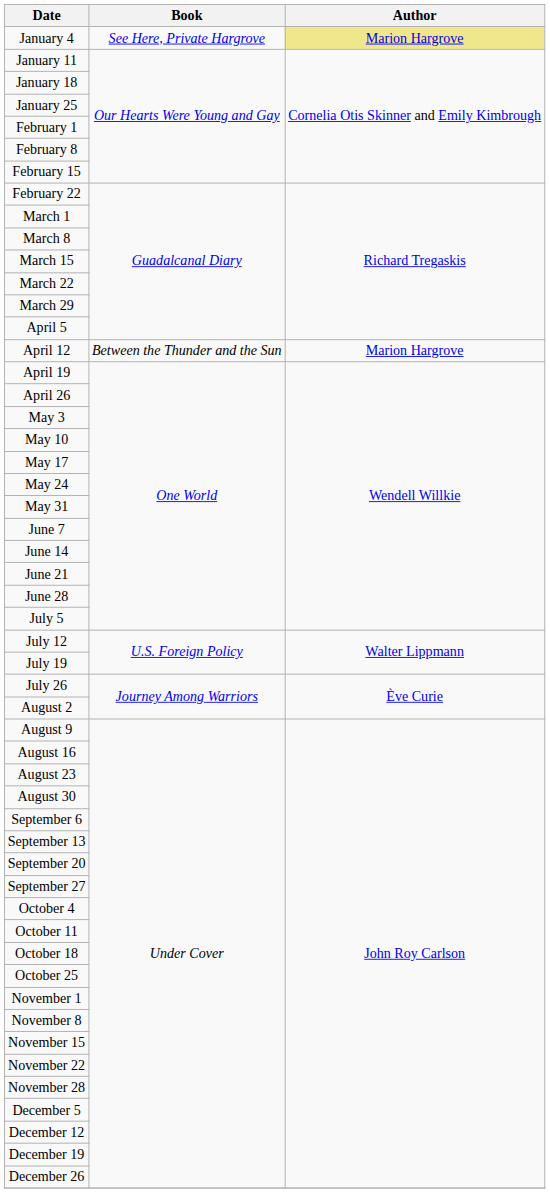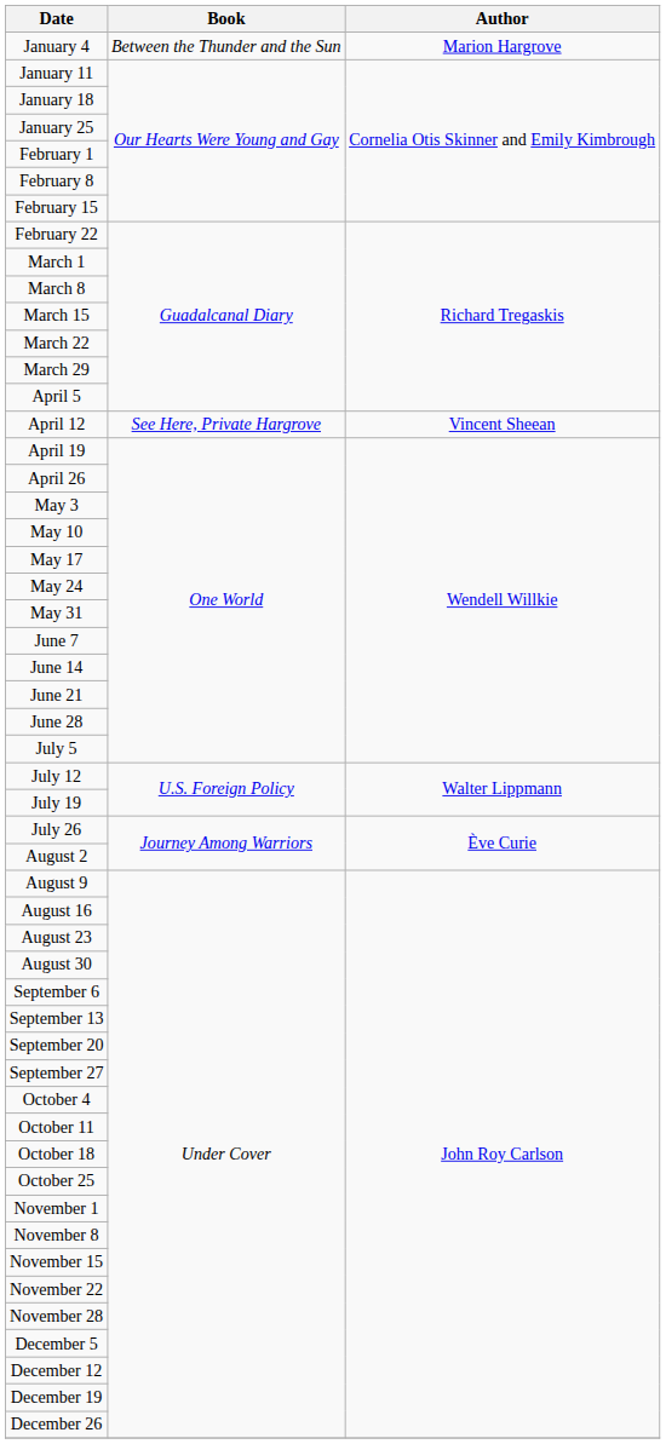 <table class="wikitable sortable" style="text-align: center">
 <tr>
 <th>Date</th>
 <th>Book</th>
 <th>Author</th>
 </tr>
 <tr>
 <td>January 4</td>
-<td><em><a href='#'>See Here, Private Hargrove</a></em></td>
-<td style="background: khaki;"><a href='#'>Marion Hargrove</a></td>
+<td><em>Between the Thunder and the Sun</em></td>
+<td><a href='#'>Marion Hargrove</a></td>
 </tr>
 <tr>
 <td>January 11</td>
 <td rowspan=6><em><a href='#'>Our Hearts Were Young and Gay</a></em></td>
 <td rowspan=6><a href='#'>Cornelia Otis Skinner</a> and <a href='#'>Emily Kimbrough</a></td>
 </tr>
 <tr>
 <td>January 18</td>
 </tr>
 <tr>
 <td>January 25</td>
 </tr>
 <tr>
 <td>February 1</td>
 </tr>
 <tr>
 <td>February 8</td>
 </tr>
 <tr>
 <td>February 15</td>
 </tr>
 <tr>
 <td>February 22</td>
 <td rowspan=7><em><a href='#'>Guadalcanal Diary</a></em></td>
 <td rowspan=7><a href='#'>Richard Tregaskis</a></td>
 </tr>
 <tr>
 <td>March 1</td>
 </tr>
 <tr>
 <td>March 8</td>
 </tr>
 <tr>
 <td>March 15</td>
 </tr>
 <tr>
 <td>March 22</td>
 </tr>
 <tr>
 <td>March 29</td>
 </tr>
 <tr>
 <td>April 5</td>
 </tr>
 <tr>
 <td>April 12</td>
-<td><em>Between the Thunder and the Sun</em></td>
-<td><a href='#'>Marion Hargrove</a></td>
+<td><em><a href='#'>See Here, Private Hargrove</a></em></td>
+<td><a href='#'>Vincent Sheean</a></td>
 </tr>
 <tr>
 <td>April 19</td>
 <td rowspan=12><em><a href='#'>One World</a></em></td>
 <td rowspan=12><a href='#'>Wendell Willkie</a></td>
 </tr>
 <tr>
 <td>April 26</td>
 </tr>
 <tr>
 <td>May 3</td>
 </tr>
 <tr>
 <td>May 10</td>
 </tr>
 <tr>
 <td>May 17</td>
 </tr>
 <tr>
 <td>May 24</td>
 </tr>
 <tr>
 <td>May 31</td>
 </tr>
 <tr>
 <td>June 7</td>
 </tr>
 <tr>
 <td>June 14</td>
 </tr>
 <tr>
 <td>June 21</td>
 </tr>
 <tr>
 <td>June 28</td>
 </tr>
 <tr>
 <td>July 5</td>
 </tr>
 <tr>
 <td>July 12</td>
 <td rowspan=2><em><a href='#'>U.S. Foreign Policy</a></em></td>
 <td rowspan=2><a href='#'>Walter Lippmann</a></td>
 </tr>
 <tr>
 <td>July 19</td>
 </tr>
 <tr>
 <td>July 26</td>
 <td rowspan=2><em><a href='#'>Journey Among Warriors</a></em></td>
 <td rowspan=2><a href='#'>Ève Curie</a></td>
 </tr>
 <tr>
 <td>August 2</td>
 </tr>
 <tr>
 <td>August 9</td>
 <td rowspan=21><em>Under Cover</em></td>
 <td rowspan=21><a href='#'>John Roy Carlson</a></td>
 </tr>
 <tr>
 <td>August 16</td>
 </tr>
 <tr>
 <td>August 23</td>
 </tr>
 <tr>
 <td>August 30</td>
 </tr>
 <tr>
 <td>September 6</td>
 </tr>
 <tr>
 <td>September 13</td>
 </tr>
 <tr>
 <td>September 20</td>
 </tr>
 <tr>
 <td>September 27</td>
 </tr>
 <tr>
 <td>October 4</td>
 </tr>
 <tr>
 <td>October 11</td>
 </tr>
 <tr>
 <td>October 18</td>
 </tr>
 <tr>
 <td>October 25</td>
 </tr>
 <tr>
 <td>November 1</td>
 </tr>
 <tr>
 <td>November 8</td>
 </tr>
 <tr>
 <td>November 15</td>
 </tr>
 <tr>
 <td>November 22</td>
 </tr>
 <tr>
 <td>November 28</td>
 </tr>
 <tr>
 <td>December 5</td>
 </tr>
 <tr>
 <td>December 12</td>
 </tr>
 <tr>
 <td>December 19</td>
 </tr>
 <tr>
 <td>December 26</td>
 </tr>
 <tr>
 </tr>
 </table>
